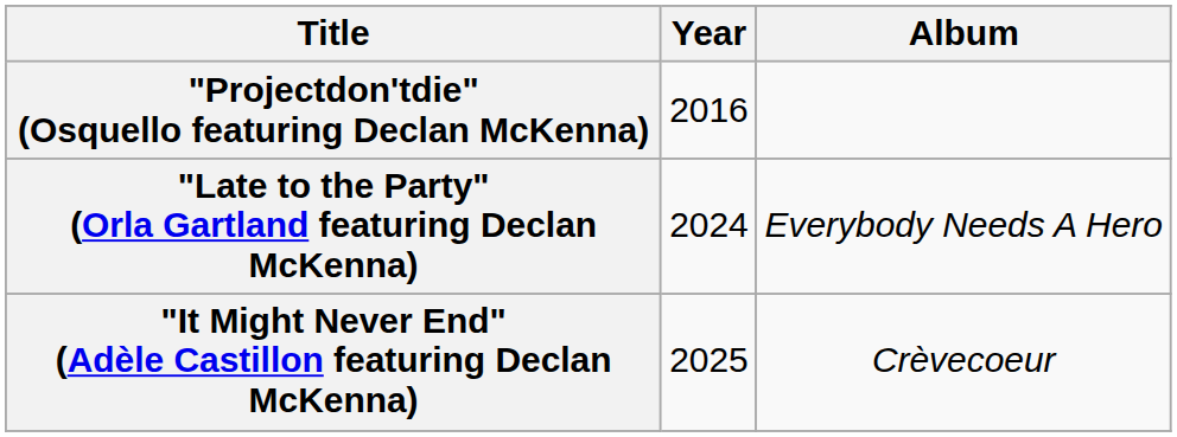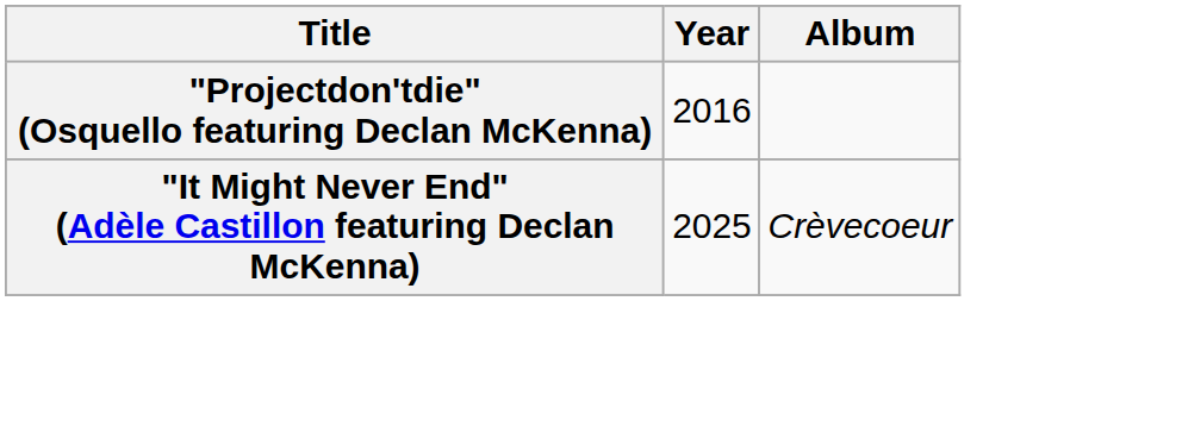 <table class="wikitable plainrowheaders" style="text-align:center;">
 <tr>
 <th scope="col" style="width:18em;">Title</th>
 <th scope="col" style="width:1em;">Year</th>
 <th scope="col">Album</th>
 </tr>
 <tr>
 <th scope="row">"Projectdon'tdie"<br><span>(Osquello featuring Declan McKenna)</span></th>
 <td>2016</td>
 <td></td>
 </tr>
 <tr>
-<th scope="row">"Late to the Party"<br><span>(<a href='#'>Orla Gartland</a> featuring Declan McKenna)</span></th>
-<td>2024</td>
-<td><em>Everybody Needs A Hero</em></td>
-</tr>
-<tr>
 <th scope="row">"It Might Never End"<br><span>(<a href='#'>Adèle Castillon</a> featuring Declan McKenna)</span></th>
 <td>2025</td>
 <td><em>Crèvecoeur</em></td>
 </tr>
 </table>
